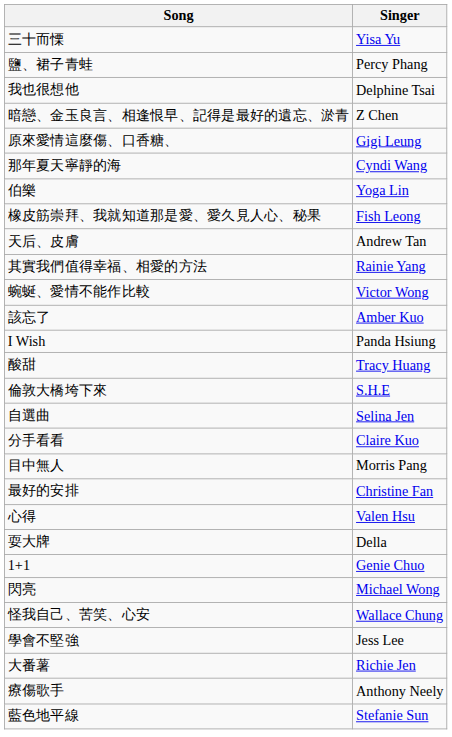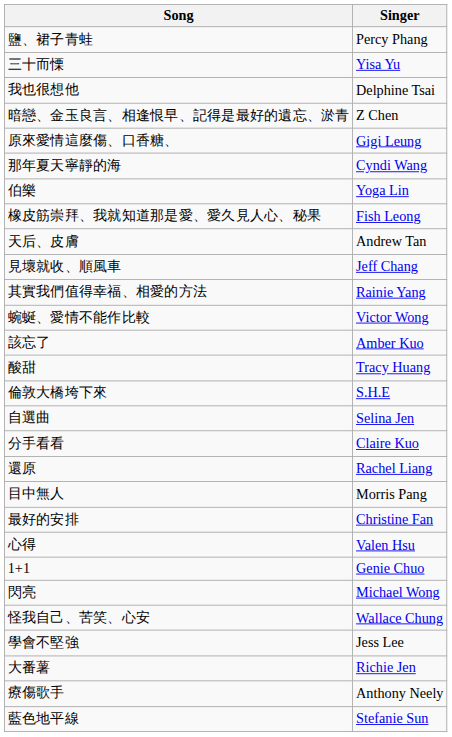 <table class="wikitable">
 <tr>
 <th>Song</th>
 <th>Singer</th>
 </tr>
 <tr>
+<td>鹽、裙子青蛙</td>
+<td>Percy Phang</td>
+</tr>
+<tr>
 <td>三十而慄</td>
 <td><a href='#'>Yisa Yu</a></td>
-</tr>
-<tr>
-<td>鹽、裙子青蛙</td>
-<td>Percy Phang</td>
 </tr>
 <tr>
 <td>我也很想他</td>
 <td>Delphine Tsai</td>
 </tr>
 <tr>
 <td>暗戀、金玉良言、相逢恨早、記得是最好的遺忘、淤青</td>
 <td>Z Chen</td>
 </tr>
 <tr>
 <td>原來愛情這麼傷、口香糖、</td>
 <td><a href='#'>Gigi Leung</a></td>
 </tr>
 <tr>
 <td>那年夏天寧靜的海</td>
 <td><a href='#'>Cyndi Wang</a></td>
 </tr>
 <tr>
 <td>伯樂</td>
 <td><a href='#'>Yoga Lin</a></td>
 </tr>
 <tr>
 <td>橡皮筋崇拜、我就知道那是愛、愛久見人心、秘果</td>
 <td><a href='#'>Fish Leong</a></td>
 </tr>
 <tr>
 <td>天后、皮膚</td>
 <td>Andrew Tan</td>
 </tr>
 <tr>
+<td>見壞就收、順風車</td>
+<td><a href='#'>Jeff Chang</a></td>
+</tr>
+<tr>
 <td>其實我們值得幸福、相愛的方法</td>
 <td><a href='#'>Rainie Yang</a></td>
 </tr>
 <tr>
 <td>蜿蜒、愛情不能作比較</td>
 <td><a href='#'>Victor Wong</a></td>
 </tr>
 <tr>
 <td>該忘了</td>
 <td><a href='#'>Amber Kuo</a></td>
-</tr>
-<tr>
-<td>I Wish</td>
-<td>Panda Hsiung</td>
 </tr>
 <tr>
 <td>酸甜</td>
 <td><a href='#'>Tracy Huang</a></td>
 </tr>
 <tr>
 <td>倫敦大橋垮下來</td>
 <td><a href='#'>S.H.E</a></td>
 </tr>
 <tr>
 <td>自選曲</td>
 <td><a href='#'>Selina Jen</a></td>
 </tr>
 <tr>
 <td>分手看看</td>
 <td><a href='#'>Claire Kuo</a></td>
 </tr>
 <tr>
+<td>還原</td>
+<td><a href='#'>Rachel Liang</a></td>
+</tr>
+<tr>
 <td>目中無人</td>
 <td>Morris Pang</td>
 </tr>
 <tr>
 <td>最好的安排</td>
 <td><a href='#'>Christine Fan</a></td>
 </tr>
 <tr>
 <td>心得</td>
 <td><a href='#'>Valen Hsu</a></td>
-</tr>
-<tr>
-<td>耍大牌</td>
-<td>Della</td>
 </tr>
 <tr>
 <td>1+1</td>
 <td><a href='#'>Genie Chuo</a></td>
 </tr>
 <tr>
 <td>閃亮</td>
 <td><a href='#'>Michael Wong</a></td>
 </tr>
 <tr>
 <td>怪我自己、苦笑、心安</td>
 <td><a href='#'>Wallace Chung</a></td>
 </tr>
 <tr>
 <td>學會不堅強</td>
 <td>Jess Lee</td>
 </tr>
 <tr>
 <td>大番薯</td>
 <td><a href='#'>Richie Jen</a></td>
 </tr>
 <tr>
 <td>療傷歌手</td>
 <td>Anthony Neely</td>
 </tr>
 <tr>
 <td>藍色地平線</td>
 <td><a href='#'>Stefanie Sun</a></td>
 </tr>
 </table>
